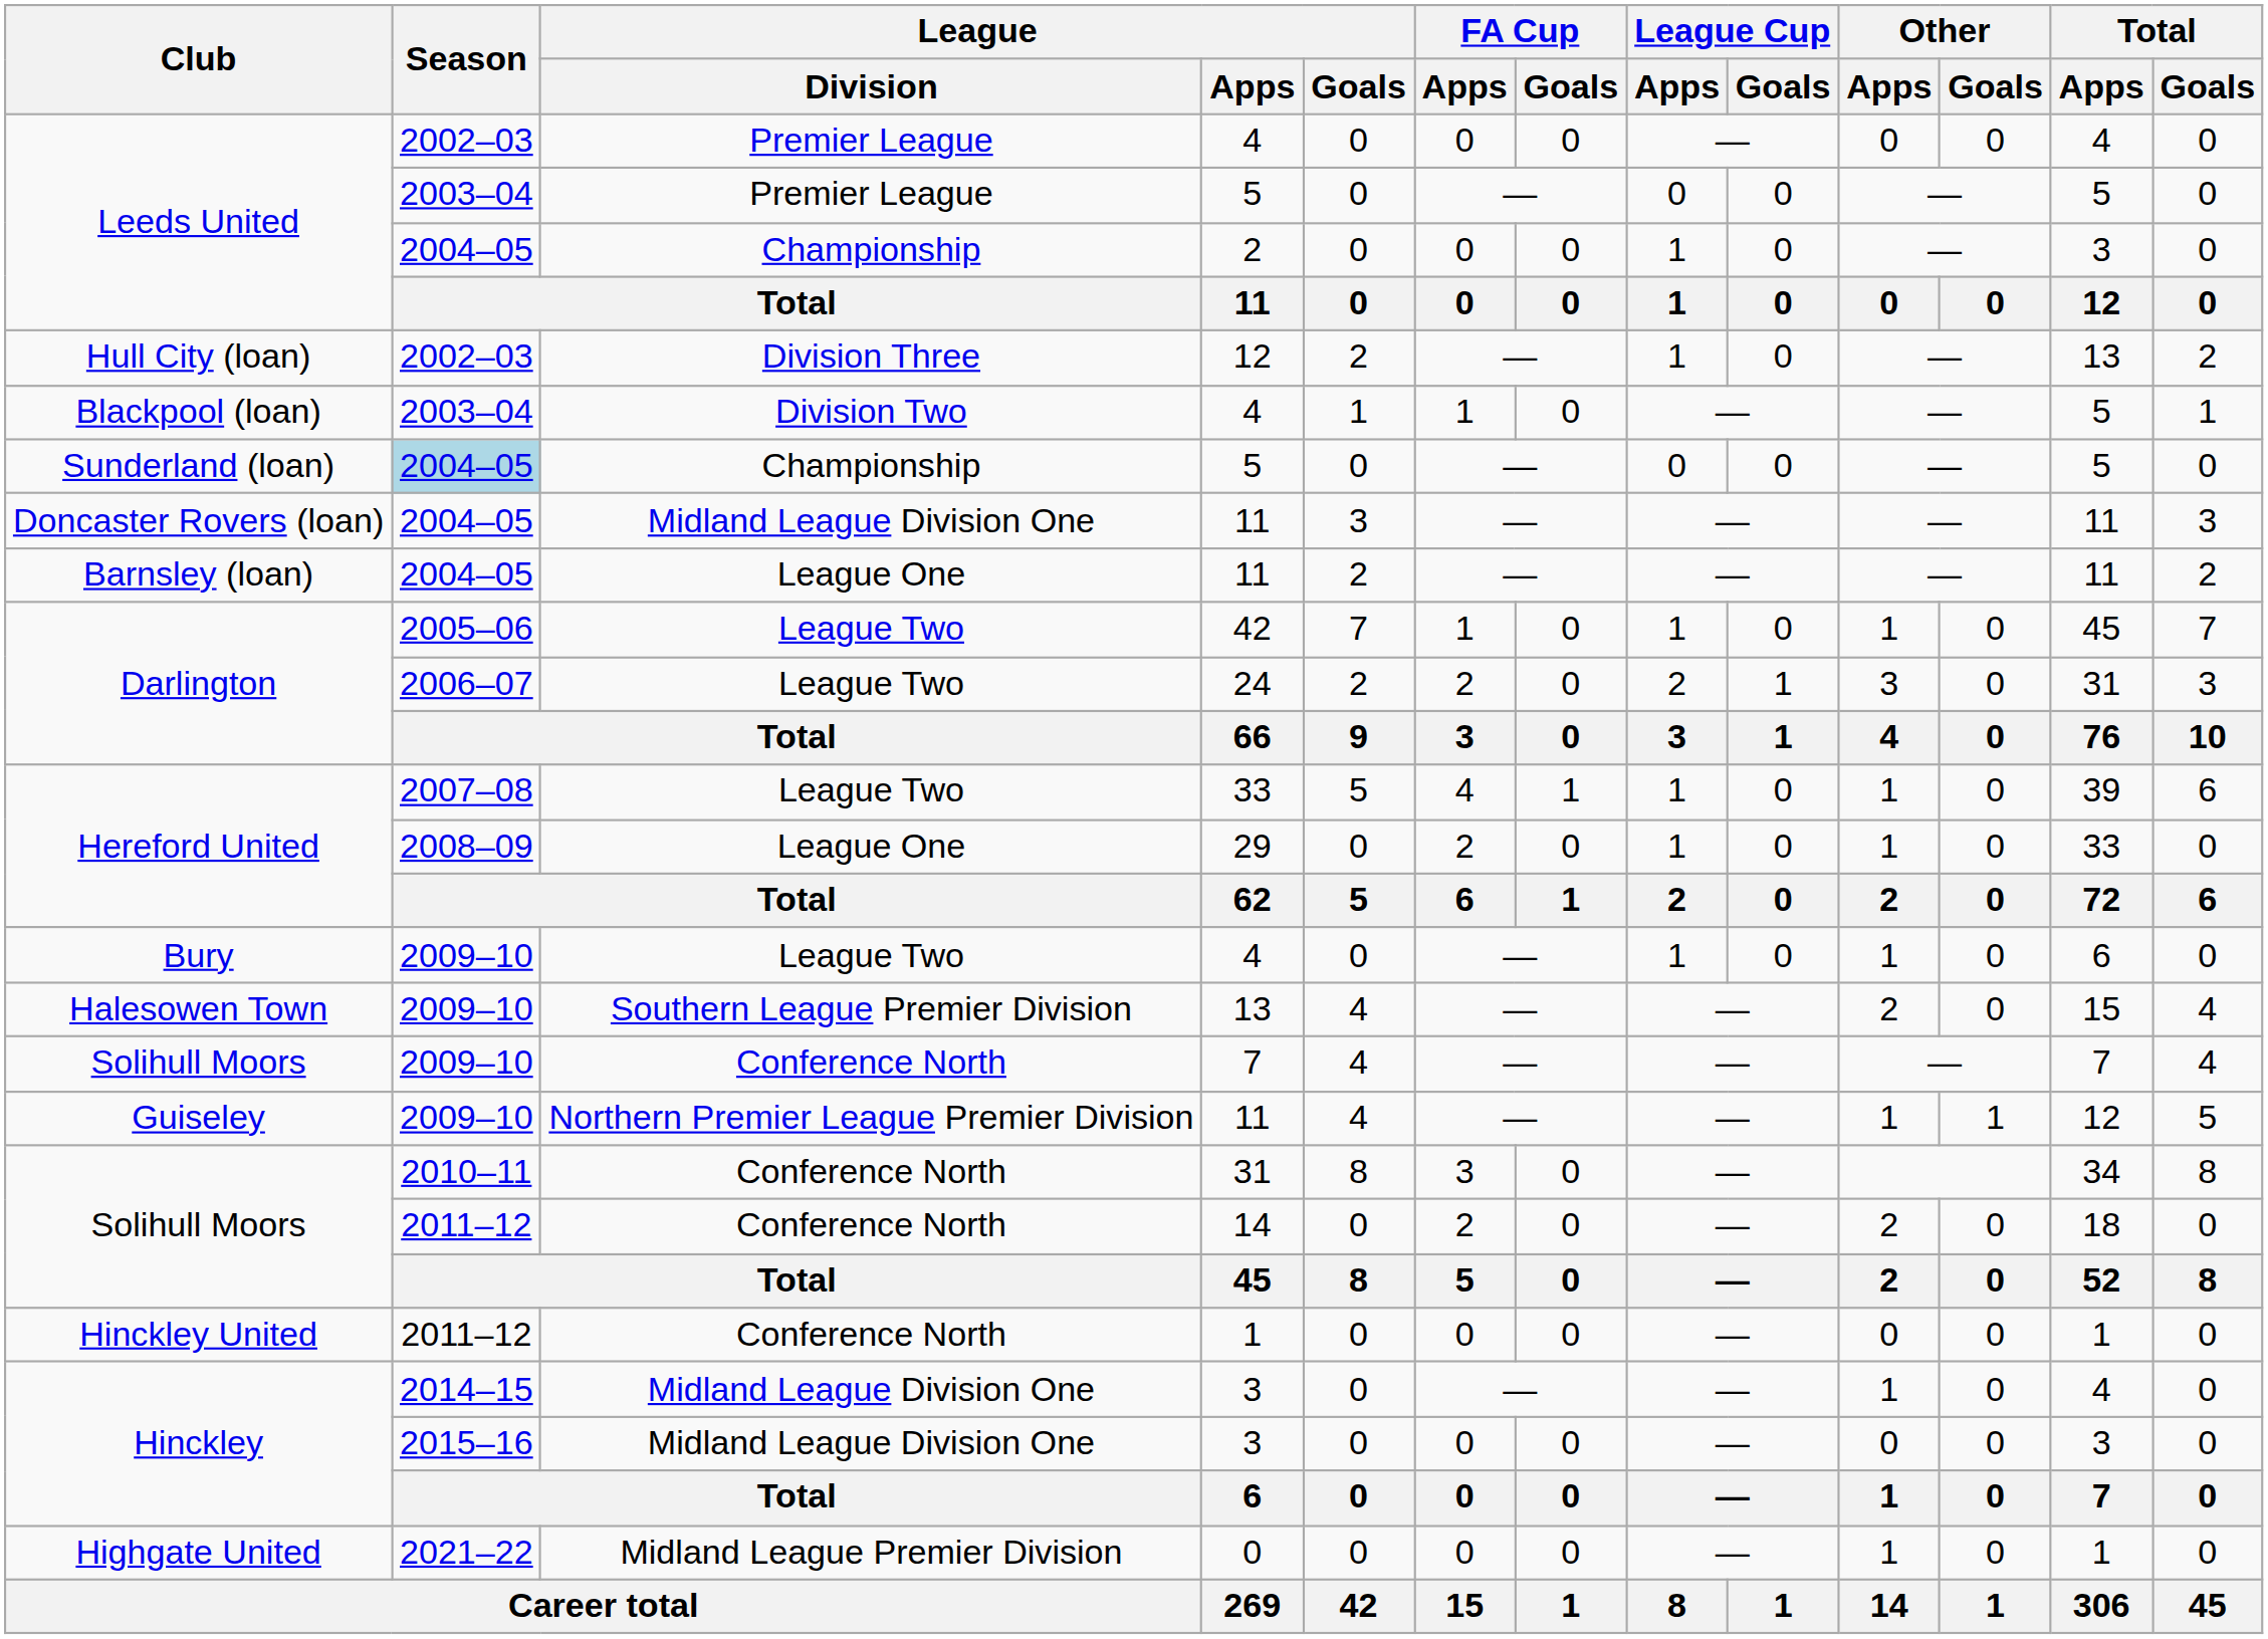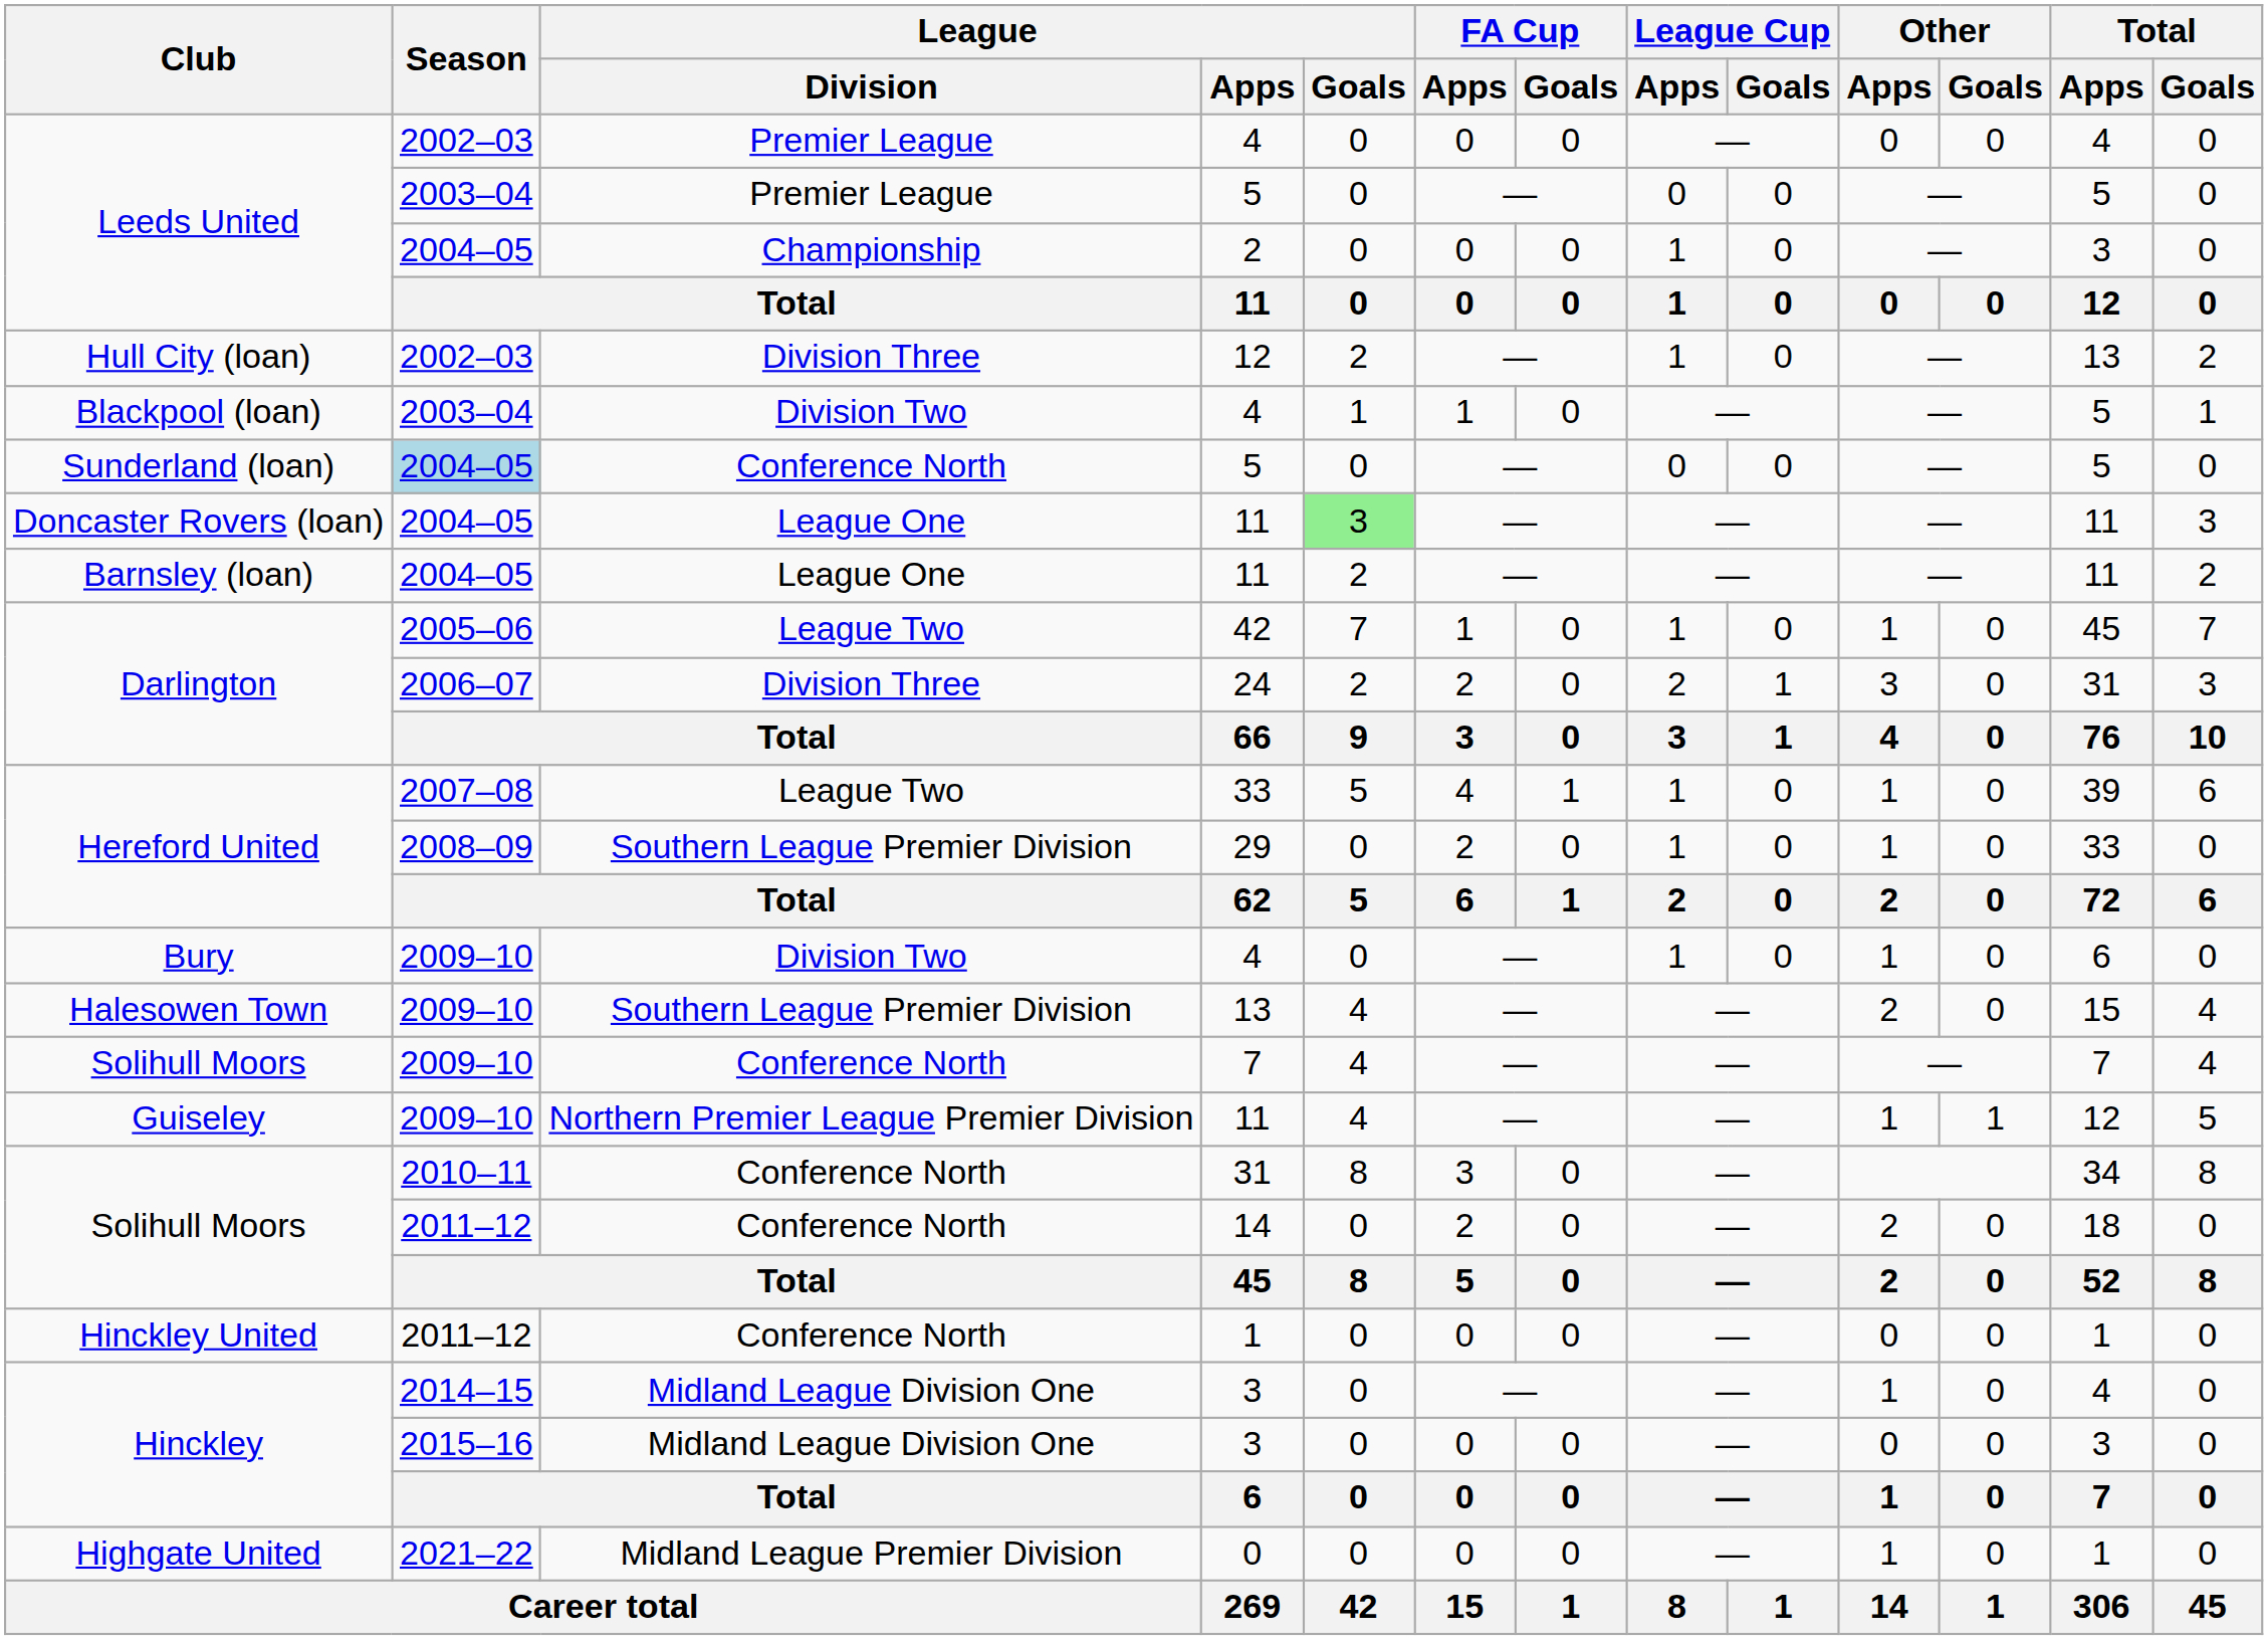 <table class=wikitable style="text-align:center">
 <tr>
 <th rowspan="2">Club</th>
 <th rowspan="2">Season</th>
 <th colspan="3">League</th>
 <th colspan="2"><a href='#'>FA Cup</a></th>
 <th colspan="2"><a href='#'>League Cup</a></th>
 <th colspan="2">Other</th>
 <th colspan="2">Total</th>
 </tr>
 <tr>
 <th>Division</th>
 <th>Apps</th>
 <th>Goals</th>
 <th>Apps</th>
 <th>Goals</th>
 <th>Apps</th>
 <th>Goals</th>
 <th>Apps</th>
 <th>Goals</th>
 <th>Apps</th>
 <th>Goals</th>
 </tr>
 <tr>
 <td rowspan="4"><a href='#'>Leeds United</a></td>
 <td><a href='#'>2002–03</a></td>
 <td><a href='#'>Premier League</a></td>
 <td>4</td>
 <td>0</td>
 <td>0</td>
 <td>0</td>
 <td colspan="2">—</td>
 <td>0</td>
 <td>0</td>
 <td>4</td>
 <td>0</td>
 </tr>
 <tr>
 <td><a href='#'>2003–04</a></td>
 <td>Premier League</td>
 <td>5</td>
 <td>0</td>
 <td colspan="2">—</td>
 <td>0</td>
 <td>0</td>
 <td colspan="2">—</td>
 <td>5</td>
 <td>0</td>
 </tr>
 <tr>
 <td><a href='#'>2004–05</a></td>
 <td><a href='#'>Championship</a></td>
 <td>2</td>
 <td>0</td>
 <td>0</td>
 <td>0</td>
 <td>1</td>
 <td>0</td>
 <td colspan="2">—</td>
 <td>3</td>
 <td>0</td>
 </tr>
 <tr>
 <th colspan="2">Total</th>
 <th>11</th>
 <th>0</th>
 <th>0</th>
 <th>0</th>
 <th>1</th>
 <th>0</th>
 <th>0</th>
 <th>0</th>
 <th>12</th>
 <th>0</th>
 </tr>
 <tr>
 <td><a href='#'>Hull City</a> (loan)</td>
 <td><a href='#'>2002–03</a></td>
 <td><a href='#'>Division Three</a></td>
 <td>12</td>
 <td>2</td>
 <td colspan="2">—</td>
 <td>1</td>
 <td>0</td>
 <td colspan="2">—</td>
 <td>13</td>
 <td>2</td>
 </tr>
 <tr>
 <td><a href='#'>Blackpool</a> (loan)</td>
 <td><a href='#'>2003–04</a></td>
 <td><a href='#'>Division Two</a></td>
 <td>4</td>
 <td>1</td>
 <td>1</td>
 <td>0</td>
 <td colspan="2">—</td>
 <td colspan="2">—</td>
 <td>5</td>
 <td>1</td>
 </tr>
 <tr>
 <td><a href='#'>Sunderland</a> (loan)</td>
 <td style="background: lightblue;"><a href='#'>2004–05</a></td>
-<td>Championship</td>
+<td><a href='#'>Conference North</a></td>
 <td>5</td>
 <td>0</td>
 <td colspan="2">—</td>
 <td>0</td>
 <td>0</td>
 <td colspan="2">—</td>
 <td>5</td>
 <td>0</td>
 </tr>
 <tr>
 <td><a href='#'>Doncaster Rovers</a> (loan)</td>
 <td><a href='#'>2004–05</a></td>
-<td><a href='#'>Midland League</a> Division One</td>
+<td><a href='#'>League One</a></td>
 <td>11</td>
-<td>3</td>
+<td style="background: lightgreen;">3</td>
 <td colspan="2">—</td>
 <td colspan="2">—</td>
 <td colspan="2">—</td>
 <td>11</td>
 <td>3</td>
 </tr>
 <tr>
 <td><a href='#'>Barnsley</a> (loan)</td>
 <td><a href='#'>2004–05</a></td>
 <td>League One</td>
 <td>11</td>
 <td>2</td>
 <td colspan="2">—</td>
 <td colspan="2">—</td>
 <td colspan="2">—</td>
 <td>11</td>
 <td>2</td>
 </tr>
 <tr>
 <td rowspan="3"><a href='#'>Darlington</a></td>
 <td><a href='#'>2005–06</a></td>
 <td><a href='#'>League Two</a></td>
 <td>42</td>
 <td>7</td>
 <td>1</td>
 <td>0</td>
 <td>1</td>
 <td>0</td>
 <td>1</td>
 <td>0</td>
 <td>45</td>
 <td>7</td>
 </tr>
 <tr>
 <td><a href='#'>2006–07</a></td>
-<td>League Two</td>
+<td><a href='#'>Division Three</a></td>
 <td>24</td>
 <td>2</td>
 <td>2</td>
 <td>0</td>
 <td>2</td>
 <td>1</td>
 <td>3</td>
 <td>0</td>
 <td>31</td>
 <td>3</td>
 </tr>
 <tr>
 <th colspan="2">Total</th>
 <th>66</th>
 <th>9</th>
 <th>3</th>
 <th>0</th>
 <th>3</th>
 <th>1</th>
 <th>4</th>
 <th>0</th>
 <th>76</th>
 <th>10</th>
 </tr>
 <tr>
 <td rowspan="3"><a href='#'>Hereford United</a></td>
 <td><a href='#'>2007–08</a></td>
 <td>League Two</td>
 <td>33</td>
 <td>5</td>
 <td>4</td>
 <td>1</td>
 <td>1</td>
 <td>0</td>
 <td>1</td>
 <td>0</td>
 <td>39</td>
 <td>6</td>
 </tr>
 <tr>
 <td><a href='#'>2008–09</a></td>
-<td>League One</td>
+<td><a href='#'>Southern League</a> Premier Division</td>
 <td>29</td>
 <td>0</td>
 <td>2</td>
 <td>0</td>
 <td>1</td>
 <td>0</td>
 <td>1</td>
 <td>0</td>
 <td>33</td>
 <td>0</td>
 </tr>
 <tr>
 <th colspan="2">Total</th>
 <th>62</th>
 <th>5</th>
 <th>6</th>
 <th>1</th>
 <th>2</th>
 <th>0</th>
 <th>2</th>
 <th>0</th>
 <th>72</th>
 <th>6</th>
 </tr>
 <tr>
 <td><a href='#'>Bury</a></td>
 <td><a href='#'>2009–10</a></td>
-<td>League Two</td>
+<td><a href='#'>Division Two</a></td>
 <td>4</td>
 <td>0</td>
 <td colspan="2">—</td>
 <td>1</td>
 <td>0</td>
 <td>1</td>
 <td>0</td>
 <td>6</td>
 <td>0</td>
 </tr>
 <tr>
 <td><a href='#'>Halesowen Town</a></td>
 <td><a href='#'>2009–10</a></td>
 <td><a href='#'>Southern League</a> Premier Division</td>
 <td>13</td>
 <td>4</td>
 <td colspan="2">—</td>
 <td colspan="2">—</td>
 <td>2</td>
 <td>0</td>
 <td>15</td>
 <td>4</td>
 </tr>
 <tr>
 <td><a href='#'>Solihull Moors</a></td>
 <td><a href='#'>2009–10</a></td>
 <td><a href='#'>Conference North</a></td>
 <td>7</td>
 <td>4</td>
 <td colspan="2">—</td>
 <td colspan="2">—</td>
 <td colspan="2">—</td>
 <td>7</td>
 <td>4</td>
 </tr>
 <tr>
 <td><a href='#'>Guiseley</a></td>
 <td><a href='#'>2009–10</a></td>
 <td><a href='#'>Northern Premier League</a> Premier Division</td>
 <td>11</td>
 <td>4</td>
 <td colspan="2">—</td>
 <td colspan="2">—</td>
 <td>1</td>
 <td>1</td>
 <td>12</td>
 <td>5</td>
 </tr>
 <tr>
 <td rowspan="3">Solihull Moors</td>
 <td><a href='#'>2010–11</a></td>
 <td>Conference North</td>
 <td>31</td>
 <td>8</td>
 <td>3</td>
 <td>0</td>
 <td colspan="2">—</td>
 <td colspan="2"></td>
 <td>34</td>
 <td>8</td>
 </tr>
 <tr>
 <td><a href='#'>2011–12</a></td>
 <td>Conference North</td>
 <td>14</td>
 <td>0</td>
 <td>2</td>
 <td>0</td>
 <td colspan="2">—</td>
 <td>2</td>
 <td>0</td>
 <td>18</td>
 <td>0</td>
 </tr>
 <tr>
 <th colspan="2">Total</th>
 <th>45</th>
 <th>8</th>
 <th>5</th>
 <th>0</th>
 <th colspan="2">—</th>
 <th>2</th>
 <th>0</th>
 <th>52</th>
 <th>8</th>
 </tr>
 <tr>
 <td><a href='#'>Hinckley United</a></td>
 <td>2011–12</td>
 <td>Conference North</td>
 <td>1</td>
 <td>0</td>
 <td>0</td>
 <td>0</td>
 <td colspan="2">—</td>
 <td>0</td>
 <td>0</td>
 <td>1</td>
 <td>0</td>
 </tr>
 <tr>
 <td rowspan="3"><a href='#'>Hinckley</a></td>
 <td><a href='#'>2014–15</a></td>
 <td><a href='#'>Midland League</a> Division One</td>
 <td>3</td>
 <td>0</td>
 <td colspan="2">—</td>
 <td colspan="2">—</td>
 <td>1</td>
 <td>0</td>
 <td>4</td>
 <td>0</td>
 </tr>
 <tr>
 <td><a href='#'>2015–16</a></td>
 <td>Midland League Division One</td>
 <td>3</td>
 <td>0</td>
 <td>0</td>
 <td>0</td>
 <td colspan="2">—</td>
 <td>0</td>
 <td>0</td>
 <td>3</td>
 <td>0</td>
 </tr>
 <tr>
 <th colspan="2">Total</th>
 <th>6</th>
 <th>0</th>
 <th>0</th>
 <th>0</th>
 <th colspan="2">—</th>
 <th>1</th>
 <th>0</th>
 <th>7</th>
 <th>0</th>
 </tr>
 <tr>
 <td><a href='#'>Highgate United</a></td>
 <td><a href='#'>2021–22</a></td>
 <td>Midland League Premier Division</td>
 <td>0</td>
 <td>0</td>
 <td>0</td>
 <td>0</td>
 <td colspan="2">—</td>
 <td>1</td>
 <td>0</td>
 <td>1</td>
 <td>0</td>
 </tr>
 <tr>
 <th colspan="3">Career total</th>
 <th>269</th>
 <th>42</th>
 <th>15</th>
 <th>1</th>
 <th>8</th>
 <th>1</th>
 <th>14</th>
 <th>1</th>
 <th>306</th>
 <th>45</th>
 </tr>
 </table>
